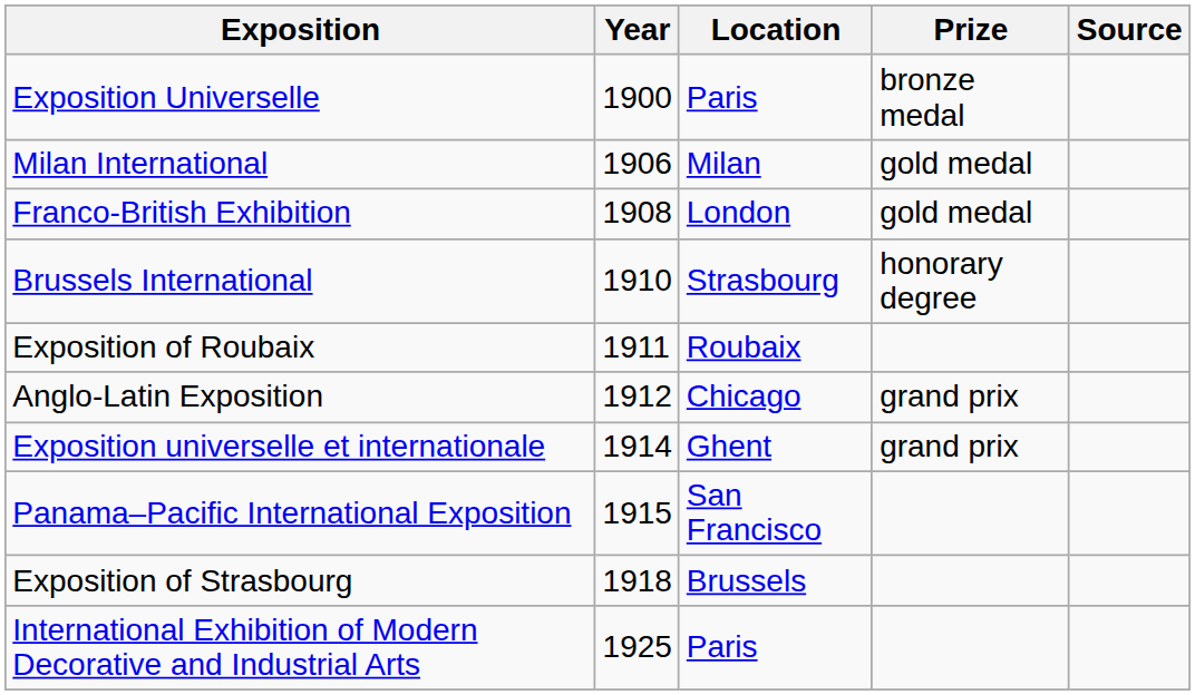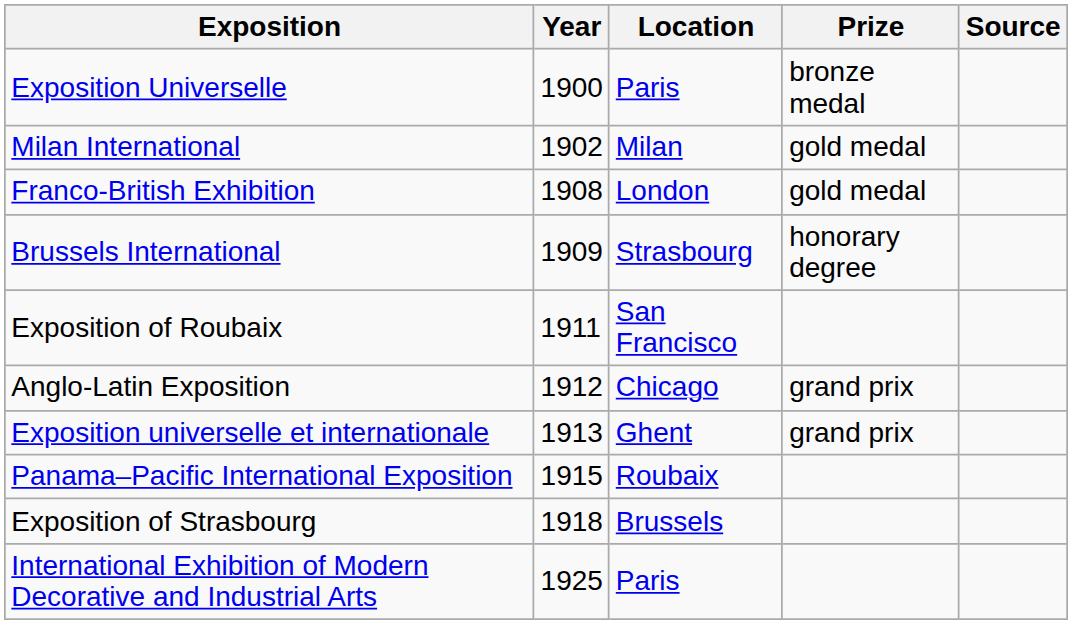 <table class="wikitable">
 <tr>
 <th>Exposition</th>
 <th>Year</th>
 <th>Location</th>
 <th>Prize</th>
 <th>Source</th>
 </tr>
 <tr>
 <td><a href='#'>Exposition Universelle</a></td>
 <td>1900</td>
 <td><a href='#'>Paris</a></td>
 <td>bronze medal</td>
 <td></td>
 </tr>
 <tr>
 <td><a href='#'>Milan International</a></td>
-<td>1906</td>
+<td>1902</td>
 <td><a href='#'>Milan</a></td>
 <td>gold medal</td>
 <td></td>
 </tr>
 <tr>
 <td><a href='#'>Franco-British Exhibition</a></td>
 <td>1908</td>
 <td><a href='#'>London</a></td>
 <td>gold medal</td>
 <td></td>
 </tr>
 <tr>
 <td><a href='#'>Brussels International</a></td>
-<td>1910</td>
+<td>1909</td>
 <td><a href='#'>Strasbourg</a></td>
 <td>honorary degree</td>
 <td></td>
 </tr>
 <tr>
 <td>Exposition of Roubaix</td>
 <td>1911</td>
-<td><a href='#'>Roubaix</a></td>
+<td><a href='#'>San Francisco</a></td>
 <td></td>
 <td></td>
 </tr>
 <tr>
 <td>Anglo-Latin Exposition</td>
 <td>1912</td>
 <td><a href='#'>Chicago</a></td>
 <td>grand prix</td>
 <td></td>
 </tr>
 <tr>
 <td><a href='#'>Exposition universelle et internationale</a></td>
-<td>1914</td>
+<td>1913</td>
 <td><a href='#'>Ghent</a></td>
 <td>grand prix</td>
 <td></td>
 </tr>
 <tr>
 <td><a href='#'>Panama–Pacific International Exposition</a></td>
 <td>1915</td>
-<td><a href='#'>San Francisco</a></td>
+<td><a href='#'>Roubaix</a></td>
 <td></td>
 <td></td>
 </tr>
 <tr>
 <td>Exposition of Strasbourg</td>
 <td>1918</td>
 <td><a href='#'>Brussels</a></td>
 <td></td>
 <td></td>
 </tr>
 <tr>
 <td><a href='#'>International Exhibition of Modern Decorative and Industrial Arts</a></td>
 <td>1925</td>
 <td><a href='#'>Paris</a></td>
 <td></td>
 <td></td>
 </tr>
 </table>
